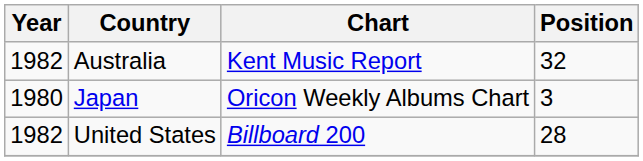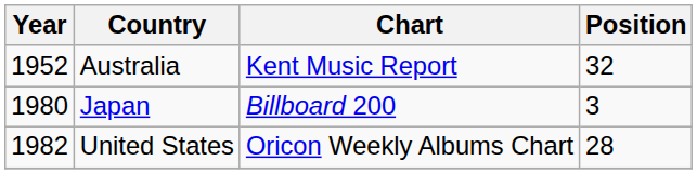 <table class="wikitable">
 <tr>
 <th align="left" valign="top">Year</th>
 <th align="left" valign="top">Country</th>
 <th align="left" valign="top">Chart</th>
 <th align="left" valign="top">Position</th>
 </tr>
 <tr>
-<td align="left" valign="top">1982</td>
+<td align="left" valign="top">1952</td>
 <td align="left" valign="top">Australia</td>
 <td align="left" valign="top"><a href='#'>Kent Music Report</a></td>
 <td align="left" valign="top">32</td>
 </tr>
 <tr>
 <td align="left" valign="top">1980</td>
 <td align="left" valign="top"><a href='#'>Japan</a></td>
-<td align="left" valign="top"><a href='#'>Oricon</a> Weekly Albums Chart</td>
+<td align="left" valign="top"><a href='#'><em>Billboard</em> 200</a></td>
 <td align="left" valign="top">3</td>
 </tr>
 <tr>
 <td align="left" valign="top">1982</td>
 <td align="left" valign="top">United States</td>
-<td align="left" valign="top"><a href='#'><em>Billboard</em> 200</a></td>
+<td align="left" valign="top"><a href='#'>Oricon</a> Weekly Albums Chart</td>
 <td align="left" valign="top">28</td>
 </tr>
 <tr>
 </tr>
 </table>
